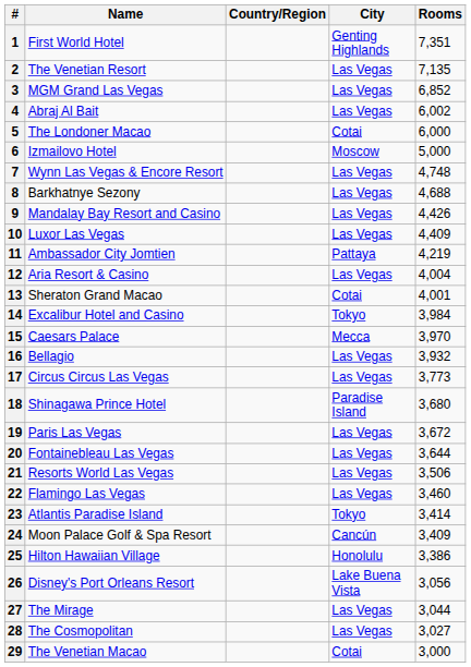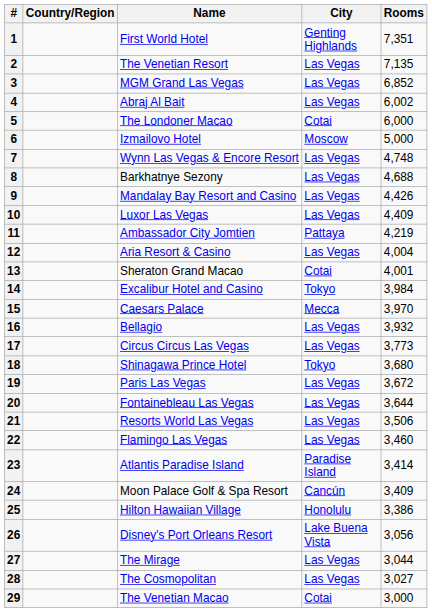 <table class="wikitable sortable">
 <tr>
 <th style="width:5px;">#</th>
+<th style="width:100px;">Country/Region</th>
 <th>Name</th>
-<th style="width:100px;">Country/Region</th>
 <th style="width:100px;">City</th>
 <th>Rooms</th>
 </tr>
 <tr>
 <th>1</th>
+<td></td>
 <td><a href='#'>First World Hotel</a></td>
-<td></td>
 <td><a href='#'>Genting Highlands</a></td>
 <td>7,351</td>
 </tr>
 <tr>
 <th>2</th>
+<td></td>
 <td><a href='#'>The Venetian Resort</a></td>
-<td></td>
 <td><a href='#'>Las Vegas</a></td>
 <td>7,135</td>
 </tr>
 <tr>
 <th>3</th>
+<td></td>
 <td><a href='#'>MGM Grand Las Vegas</a></td>
-<td></td>
 <td><a href='#'>Las Vegas</a></td>
 <td>6,852</td>
 </tr>
 <tr>
 <th>4</th>
+<td></td>
 <td><a href='#'>Abraj Al Bait</a></td>
-<td></td>
 <td><a href='#'>Las Vegas</a></td>
 <td>6,002</td>
 </tr>
 <tr>
 <th>5</th>
+<td></td>
 <td><a href='#'>The Londoner Macao</a></td>
-<td></td>
 <td><a href='#'>Cotai</a></td>
 <td>6,000</td>
 </tr>
 <tr>
 <th>6</th>
+<td></td>
 <td><a href='#'>Izmailovo Hotel</a></td>
-<td></td>
 <td><a href='#'>Moscow</a></td>
 <td>5,000</td>
 </tr>
 <tr>
 <th>7</th>
+<td></td>
 <td><a href='#'>Wynn Las Vegas & Encore Resort</a></td>
-<td></td>
 <td><a href='#'>Las Vegas</a></td>
 <td>4,748</td>
 </tr>
 <tr>
 <th>8</th>
+<td></td>
 <td>Barkhatnye Sezony</td>
-<td></td>
 <td><a href='#'>Las Vegas</a></td>
 <td>4,688</td>
 </tr>
 <tr>
 <th>9</th>
+<td></td>
 <td><a href='#'>Mandalay Bay Resort and Casino</a></td>
-<td></td>
 <td><a href='#'>Las Vegas</a></td>
 <td>4,426</td>
 </tr>
 <tr>
 <th>10</th>
+<td></td>
 <td><a href='#'>Luxor Las Vegas</a></td>
-<td></td>
 <td><a href='#'>Las Vegas</a></td>
 <td>4,409</td>
 </tr>
 <tr>
 <th>11</th>
+<td></td>
 <td><a href='#'>Ambassador City Jomtien</a></td>
-<td></td>
 <td><a href='#'>Pattaya</a></td>
 <td>4,219</td>
 </tr>
 <tr>
 <th>12</th>
+<td></td>
 <td><a href='#'>Aria Resort & Casino</a></td>
-<td></td>
 <td><a href='#'>Las Vegas</a></td>
 <td>4,004</td>
 </tr>
 <tr>
 <th>13</th>
+<td></td>
 <td>Sheraton Grand Macao</td>
-<td></td>
 <td><a href='#'>Cotai</a></td>
 <td>4,001</td>
 </tr>
 <tr>
 <th>14</th>
+<td></td>
 <td><a href='#'>Excalibur Hotel and Casino</a></td>
-<td></td>
 <td><a href='#'>Tokyo</a></td>
 <td>3,984</td>
 </tr>
 <tr>
 <th>15</th>
+<td></td>
 <td><a href='#'>Caesars Palace</a></td>
-<td></td>
 <td><a href='#'>Mecca</a></td>
 <td>3,970</td>
 </tr>
 <tr>
 <th>16</th>
+<td></td>
 <td><a href='#'>Bellagio</a></td>
-<td></td>
 <td><a href='#'>Las Vegas</a></td>
 <td>3,932</td>
 </tr>
 <tr>
 <th>17</th>
+<td></td>
 <td><a href='#'>Circus Circus Las Vegas</a></td>
-<td></td>
 <td><a href='#'>Las Vegas</a></td>
 <td>3,773</td>
 </tr>
 <tr>
 <th>18</th>
+<td></td>
 <td><a href='#'>Shinagawa Prince Hotel</a></td>
-<td></td>
-<td><a href='#'>Paradise Island</a></td>
+<td><a href='#'>Tokyo</a></td>
 <td>3,680</td>
 </tr>
 <tr>
 <th>19</th>
+<td></td>
 <td><a href='#'>Paris Las Vegas</a></td>
-<td></td>
 <td><a href='#'>Las Vegas</a></td>
 <td>3,672 </td>
 </tr>
 <tr>
 <th>20</th>
+<td></td>
 <td><a href='#'>Fontainebleau Las Vegas</a></td>
-<td></td>
 <td><a href='#'>Las Vegas</a></td>
 <td>3,644</td>
 </tr>
 <tr>
 <th>21</th>
+<td></td>
 <td><a href='#'>Resorts World Las Vegas</a></td>
-<td></td>
 <td><a href='#'>Las Vegas</a></td>
 <td>3,506</td>
 </tr>
 <tr>
 <th>22</th>
+<td></td>
 <td><a href='#'>Flamingo Las Vegas</a></td>
-<td></td>
 <td><a href='#'>Las Vegas</a></td>
 <td>3,460</td>
 </tr>
 <tr>
 <th>23</th>
+<td></td>
 <td><a href='#'>Atlantis Paradise Island</a></td>
-<td></td>
-<td><a href='#'>Tokyo</a></td>
+<td><a href='#'>Paradise Island</a></td>
 <td>3,414</td>
 </tr>
 <tr>
 <th>24</th>
+<td></td>
 <td>Moon Palace Golf & Spa Resort</td>
-<td></td>
 <td><a href='#'>Cancún</a></td>
 <td>3,409</td>
 </tr>
 <tr>
 <th>25</th>
+<td></td>
 <td><a href='#'>Hilton Hawaiian Village</a></td>
-<td></td>
 <td><a href='#'>Honolulu</a></td>
 <td>3,386</td>
 </tr>
 <tr>
 <th>26</th>
+<td></td>
 <td><a href='#'>Disney's Port Orleans Resort</a></td>
-<td></td>
 <td><a href='#'>Lake Buena Vista</a></td>
 <td>3,056</td>
 </tr>
 <tr>
 <th>27</th>
+<td></td>
 <td><a href='#'>The Mirage</a></td>
-<td></td>
 <td><a href='#'>Las Vegas</a></td>
 <td>3,044</td>
 </tr>
 <tr>
 <th>28</th>
+<td></td>
 <td><a href='#'>The Cosmopolitan</a></td>
-<td></td>
 <td><a href='#'>Las Vegas</a></td>
 <td>3,027</td>
 </tr>
 <tr>
 <th>29</th>
+<td></td>
 <td><a href='#'>The Venetian Macao</a></td>
-<td></td>
 <td><a href='#'>Cotai</a></td>
 <td>3,000</td>
 </tr>
 </table>
